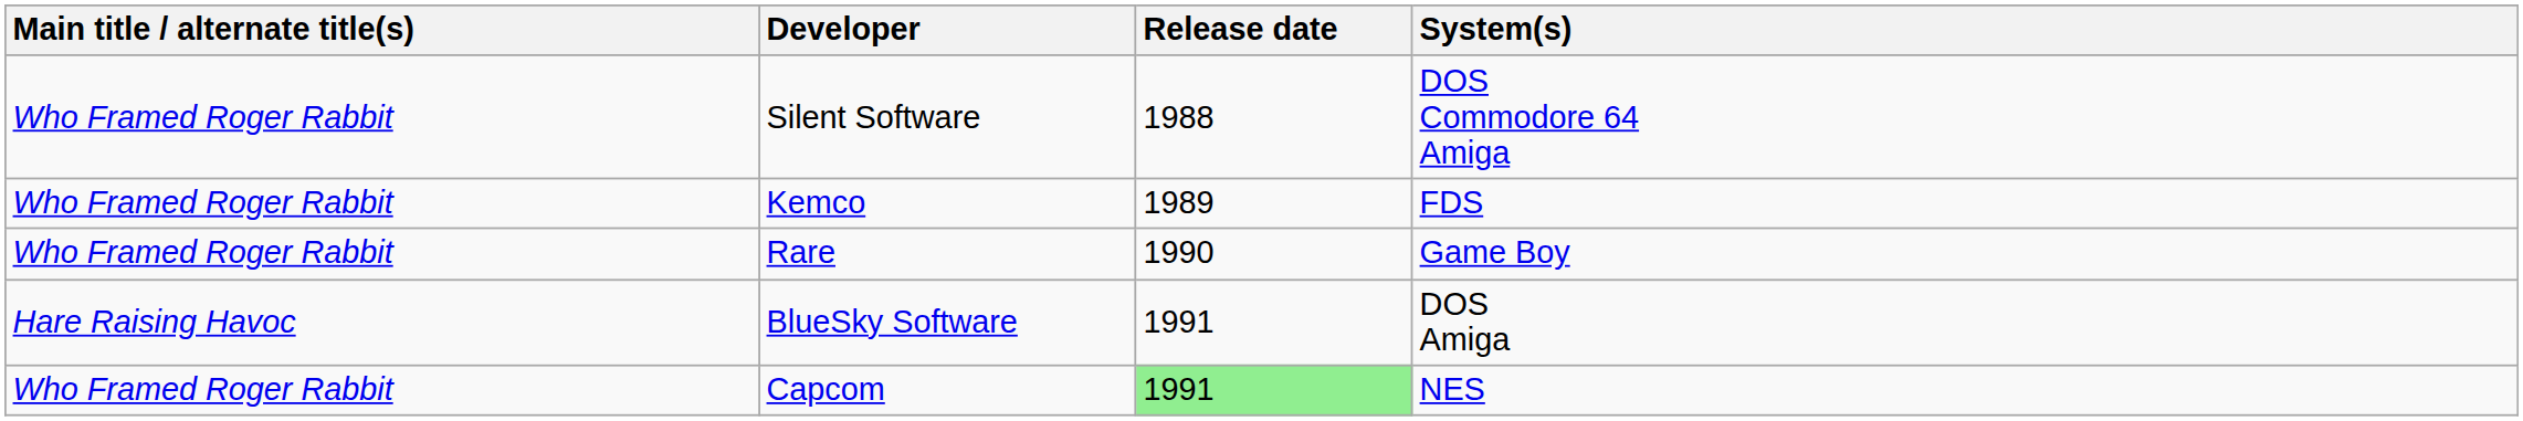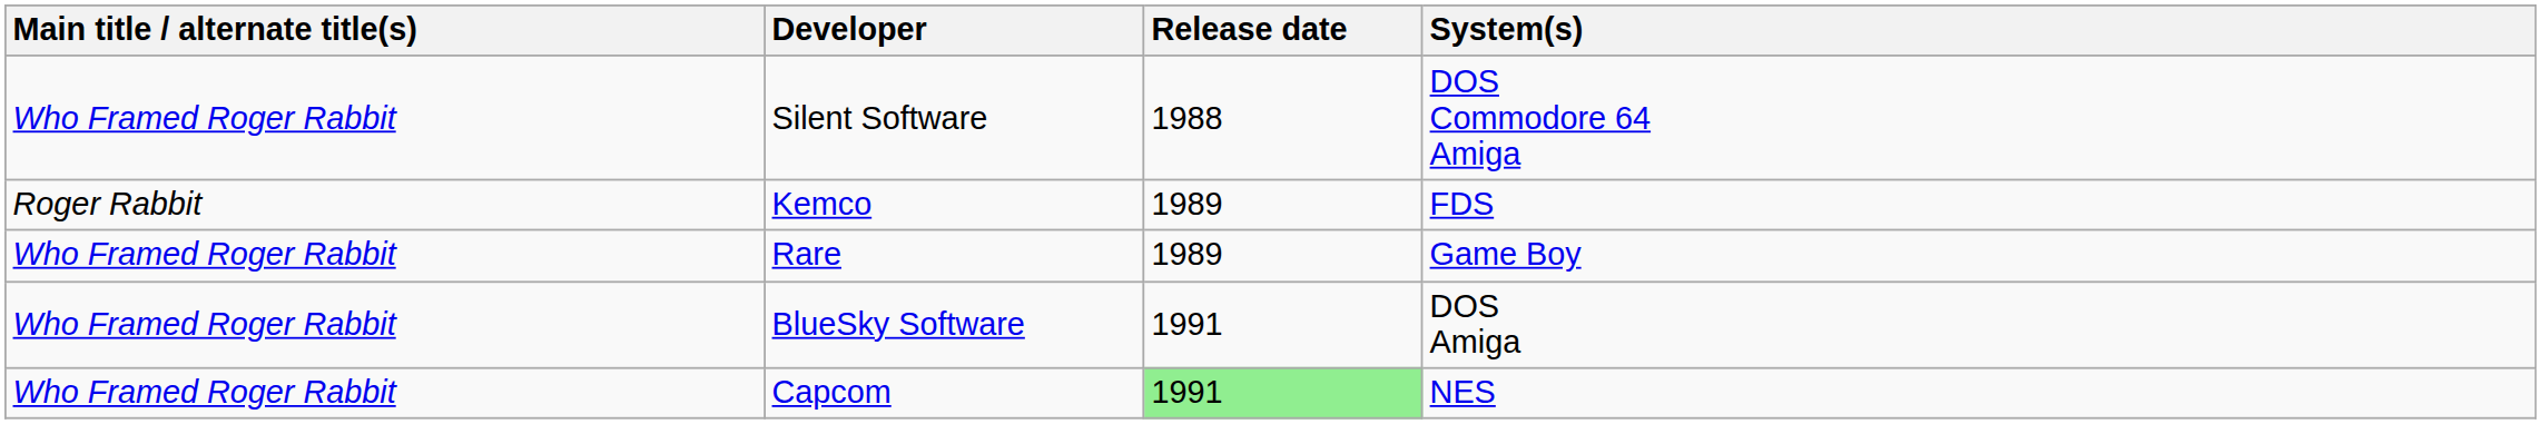 <table class="wikitable sortable" style="width: 100%;">
 <tr>
 <th style="width:30%; text-align:left;">Main title / alternate title(s)</th>
 <th style="width:15%; text-align:left;">Developer</th>
 <th style="width:11%; text-align:left;">Release date</th>
 <th style="width:44%; text-align:left;">System(s)</th>
 </tr>
 <tr>
 <td><em><a href='#'>Who Framed Roger Rabbit</a></em></td>
 <td>Silent Software</td>
 <td>1988</td>
 <td><a href='#'>DOS</a><br> <a href='#'>Commodore 64</a><br> <a href='#'>Amiga</a></td>
 </tr>
 <tr>
-<td><em><a href='#'>Who Framed Roger Rabbit</a></em></td>
+<td><em>Roger Rabbit</em></td>
 <td><a href='#'>Kemco</a></td>
 <td>1989</td>
 <td><a href='#'>FDS</a></td>
 </tr>
 <tr>
 <td><em><a href='#'>Who Framed Roger Rabbit</a></em></td>
 <td><a href='#'>Rare</a></td>
-<td>1990</td>
+<td>1989</td>
 <td><a href='#'>Game Boy</a></td>
 </tr>
 <tr>
-<td><em><a href='#'>Hare Raising Havoc</a></em></td>
+<td><em><a href='#'>Who Framed Roger Rabbit</a></em></td>
 <td><a href='#'>BlueSky Software</a></td>
 <td>1991</td>
 <td>DOS<br> Amiga</td>
 </tr>
 <tr>
 <td><em><a href='#'>Who Framed Roger Rabbit</a></em></td>
 <td><a href='#'>Capcom</a></td>
 <td style="background: lightgreen;">1991</td>
 <td><a href='#'>NES</a></td>
 </tr>
 </table>
